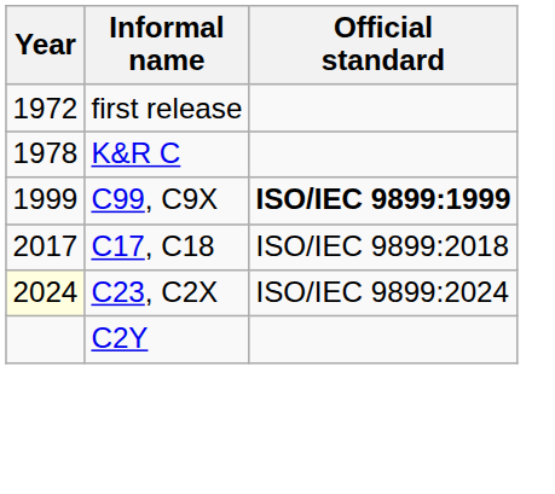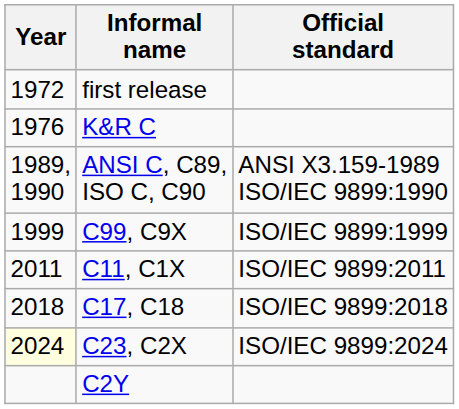 <table class="wikitable floatright" style="margin-left: 1.5em;">
 <tr>
 <th>Year</th>
 <th>Informal<br>name</th>
 <th>Official<br>standard</th>
 </tr>
 <tr>
 <td>1972</td>
 <td>first release</td>
 <td></td>
 </tr>
 <tr>
-<td>1978</td>
+<td>1976</td>
 <td><a href='#'>K&R C</a></td>
 <td></td>
 </tr>
 <tr>
+<td>1989,<br>1990</td>
+<td><a href='#'>ANSI C</a>, C89,<br>ISO C, C90</td>
+<td>ANSI X3.159-1989<br>ISO/IEC 9899:1990</td>
+</tr>
+<tr>
 <td>1999</td>
 <td><a href='#'>C99</a>, C9X</td>
-<td><strong>ISO/IEC 9899:1999</strong></td>
+<td>ISO/IEC 9899:1999</td>
 </tr>
 <tr>
-<td>2017</td>
+<td>2011</td>
+<td><a href='#'>C11</a>, C1X</td>
+<td>ISO/IEC 9899:2011</td>
+</tr>
+<tr>
+<td>2018</td>
 <td><a href='#'>C17</a>, C18</td>
 <td>ISO/IEC 9899:2018</td>
 </tr>
 <tr>
 <td style="background: lightyellow;">2024</td>
 <td><a href='#'>C23</a>, C2X</td>
 <td>ISO/IEC 9899:2024</td>
 </tr>
 <tr>
 <td></td>
 <td><a href='#'>C2Y</a></td>
 <td></td>
 </tr>
 </table>
